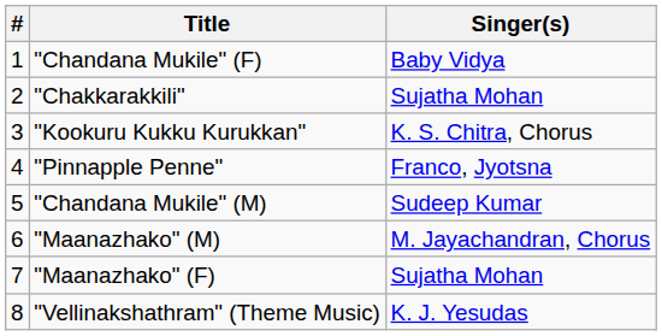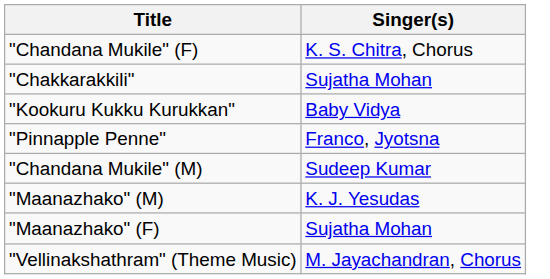 <table class="wikitable" style="font-size:95%;">
 <tr>
-<th>#</th>
 <th>Title</th>
 <th>Singer(s)</th>
 </tr>
 <tr>
-<td>1</td>
 <td>"Chandana Mukile" (F)</td>
-<td><a href='#'>Baby Vidya</a></td>
+<td><a href='#'>K. S. Chitra</a>, Chorus</td>
 </tr>
 <tr>
-<td>2</td>
 <td>"Chakkarakkili"</td>
 <td><a href='#'>Sujatha Mohan</a></td>
 </tr>
 <tr>
-<td>3</td>
 <td>"Kookuru Kukku Kurukkan"</td>
-<td><a href='#'>K. S. Chitra</a>, Chorus</td>
+<td><a href='#'>Baby Vidya</a></td>
 </tr>
 <tr>
-<td>4</td>
 <td>"Pinnapple Penne"</td>
 <td><a href='#'>Franco</a>, <a href='#'>Jyotsna</a></td>
 </tr>
 <tr>
-<td>5</td>
 <td>"Chandana Mukile" (M)</td>
 <td><a href='#'>Sudeep Kumar</a></td>
 </tr>
 <tr>
-<td>6</td>
 <td>"Maanazhako" (M)</td>
-<td><a href='#'>M. Jayachandran</a>, <a href='#'>Chorus</a></td>
+<td><a href='#'>K. J. Yesudas</a></td>
 </tr>
 <tr>
-<td>7</td>
 <td>"Maanazhako" (F)</td>
 <td><a href='#'>Sujatha Mohan</a></td>
 </tr>
 <tr>
-<td>8</td>
 <td>"Vellinakshathram" (Theme Music)</td>
-<td><a href='#'>K. J. Yesudas</a></td>
+<td><a href='#'>M. Jayachandran</a>, <a href='#'>Chorus</a></td>
 </tr>
 </table>
